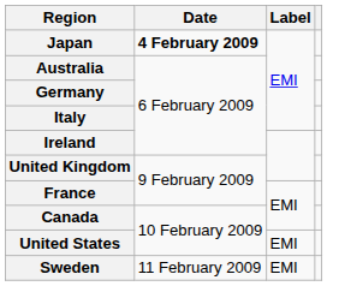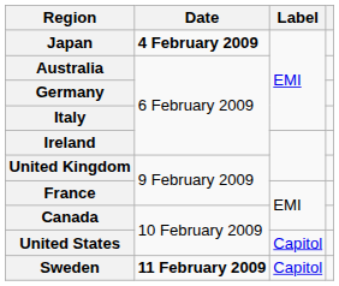 <table class="wikitable plainrowheaders">
 <tr>
 <th scope="col">Region</th>
 <th scope="col">Date</th>
 <th scope="col">Label</th>
 <th scope="col"></th>
 </tr>
 <tr>
 <th scope="row">Japan</th>
 <td><strong>4 February 2009</strong></td>
 <td rowspan="4"><a href='#'>EMI</a></td>
 <td align="center"></td>
 </tr>
 <tr>
 <th scope="row">Australia</th>
 <td rowspan="4">6 February 2009</td>
 <td align="center"></td>
 </tr>
 <tr>
 <th scope="row">Germany</th>
 <td align="center"></td>
 </tr>
 <tr>
 <th scope="row">Italy</th>
 <td align="center"></td>
 </tr>
 <tr>
 <th scope="row">Ireland</th>
 <td rowspan="2"></td>
 <td align="center"></td>
 </tr>
 <tr>
 <th scope="row">United Kingdom</th>
 <td rowspan="2">9 February 2009</td>
 <td align="center"></td>
 </tr>
 <tr>
 <th scope="row">France</th>
 <td rowspan="2">EMI</td>
 <td align="center"></td>
 </tr>
 <tr>
 <th scope="row">Canada</th>
 <td rowspan="2">10 February 2009</td>
 <td align="center"></td>
 </tr>
 <tr>
 <th scope="row">United States</th>
-<td>EMI</td>
+<td><a href='#'>Capitol</a></td>
 <td align="center"></td>
 </tr>
 <tr>
 <th scope="row">Sweden</th>
-<td>11 February 2009</td>
-<td>EMI</td>
+<td><strong>11 February 2009</strong></td>
+<td><a href='#'>Capitol</a></td>
 <td align="center"></td>
 </tr>
 </table>
